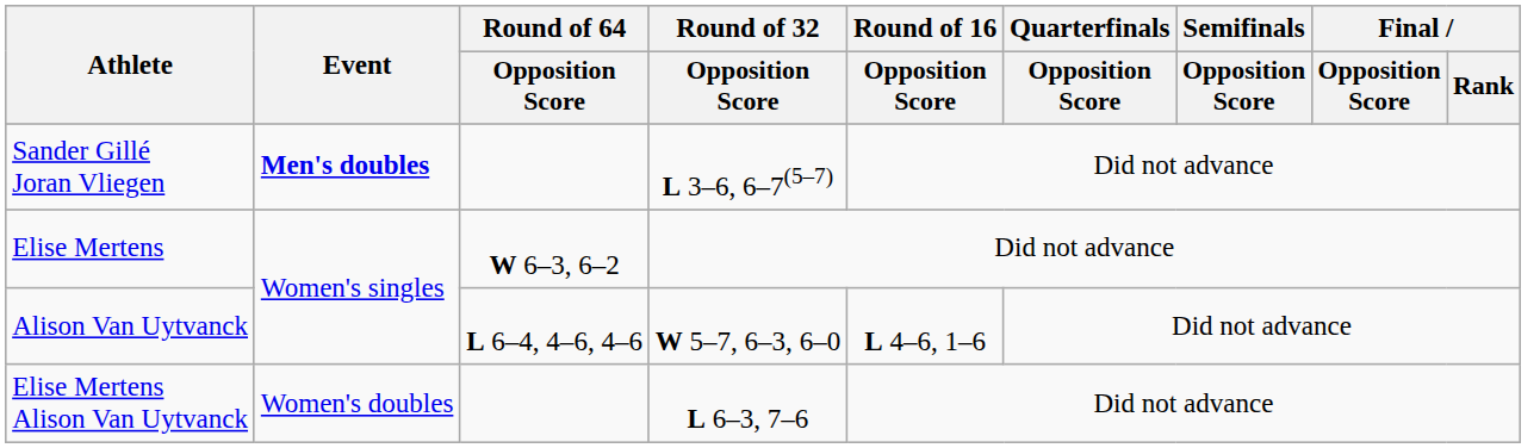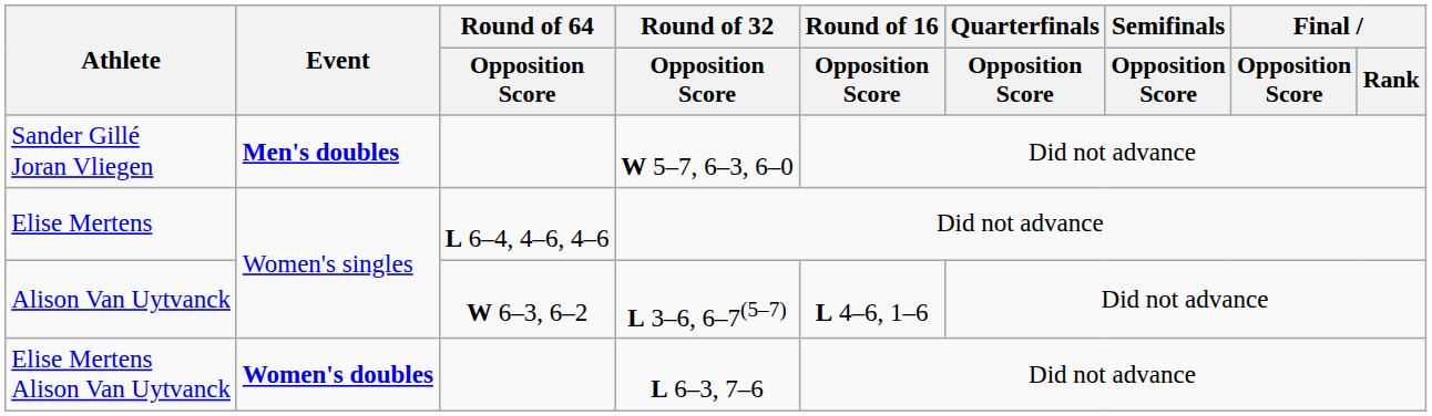 <table class=wikitable style="font-size:90%">
 <tr>
 <th rowspan="2">Athlete</th>
 <th rowspan="2">Event</th>
 <th>Round of 64</th>
 <th>Round of 32</th>
 <th>Round of 16</th>
 <th>Quarterfinals</th>
 <th>Semifinals</th>
 <th colspan=2>Final / </th>
 </tr>
 <tr style="font-size:95%">
 <th>Opposition<br>Score</th>
 <th>Opposition<br>Score</th>
 <th>Opposition<br>Score</th>
 <th>Opposition<br>Score</th>
 <th>Opposition<br>Score</th>
 <th>Opposition<br>Score</th>
 <th>Rank</th>
 </tr>
 <tr align=center>
 <td align=left><a href='#'>Sander Gillé</a><br><a href='#'>Joran Vliegen</a></td>
 <td align=left><strong><a href='#'>Men's doubles</a></strong></td>
 <td></td>
-<td><br><strong>L</strong> 3–6, 6–7<sup>(5–7)</sup></td>
+<td><br><strong>W</strong> 5–7, 6–3, 6–0</td>
 <td colspan="5">Did not advance</td>
 </tr>
 <tr align=center>
 <td align=left><a href='#'>Elise Mertens</a></td>
 <td align=left rowspan=2><a href='#'>Women's singles</a></td>
-<td><br><strong>W</strong> 6–3, 6–2</td>
+<td><br><strong>L</strong> 6–4, 4–6, 4–6</td>
 <td colspan=6>Did not advance</td>
 </tr>
 <tr align=center>
 <td align=left><a href='#'>Alison Van Uytvanck</a></td>
-<td><br><strong>L</strong> 6–4, 4–6, 4–6</td>
-<td><br><strong>W</strong> 5–7, 6–3, 6–0</td>
+<td><br><strong>W</strong> 6–3, 6–2</td>
+<td><br><strong>L</strong> 3–6, 6–7<sup>(5–7)</sup></td>
 <td><br><strong>L</strong> 4–6, 1–6</td>
 <td colspan=4>Did not advance</td>
 </tr>
 <tr align=center>
 <td align=left><a href='#'>Elise Mertens</a><br><a href='#'>Alison Van Uytvanck</a></td>
-<td align=left><a href='#'>Women's doubles</a></td>
+<td align=left><strong><a href='#'>Women's doubles</a></strong></td>
 <td></td>
 <td><br><strong>L</strong> 6–3, 7–6</td>
 <td colspan="5">Did not advance</td>
 </tr>
 </table>
